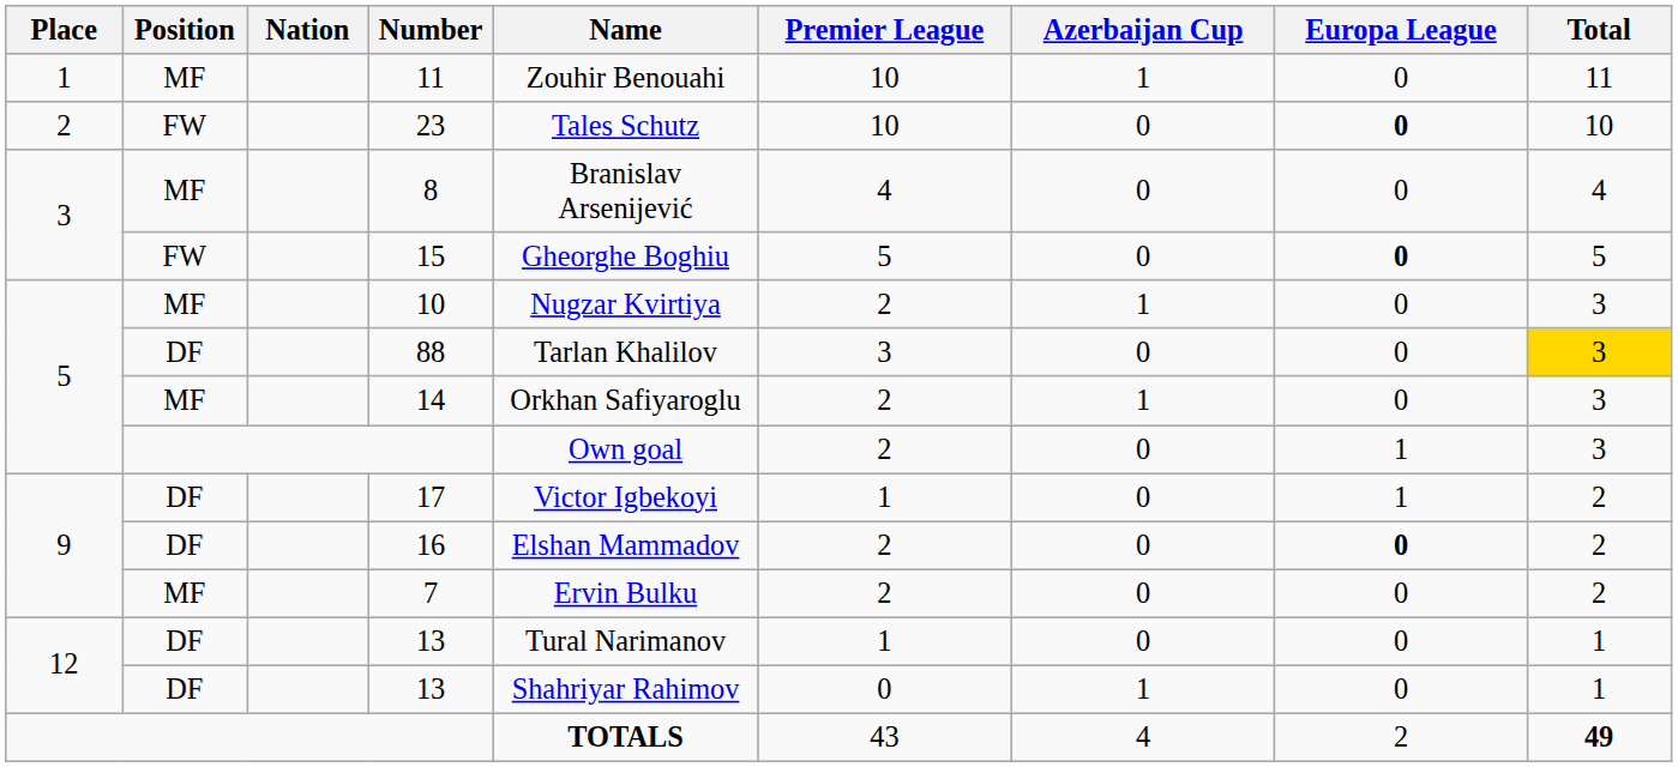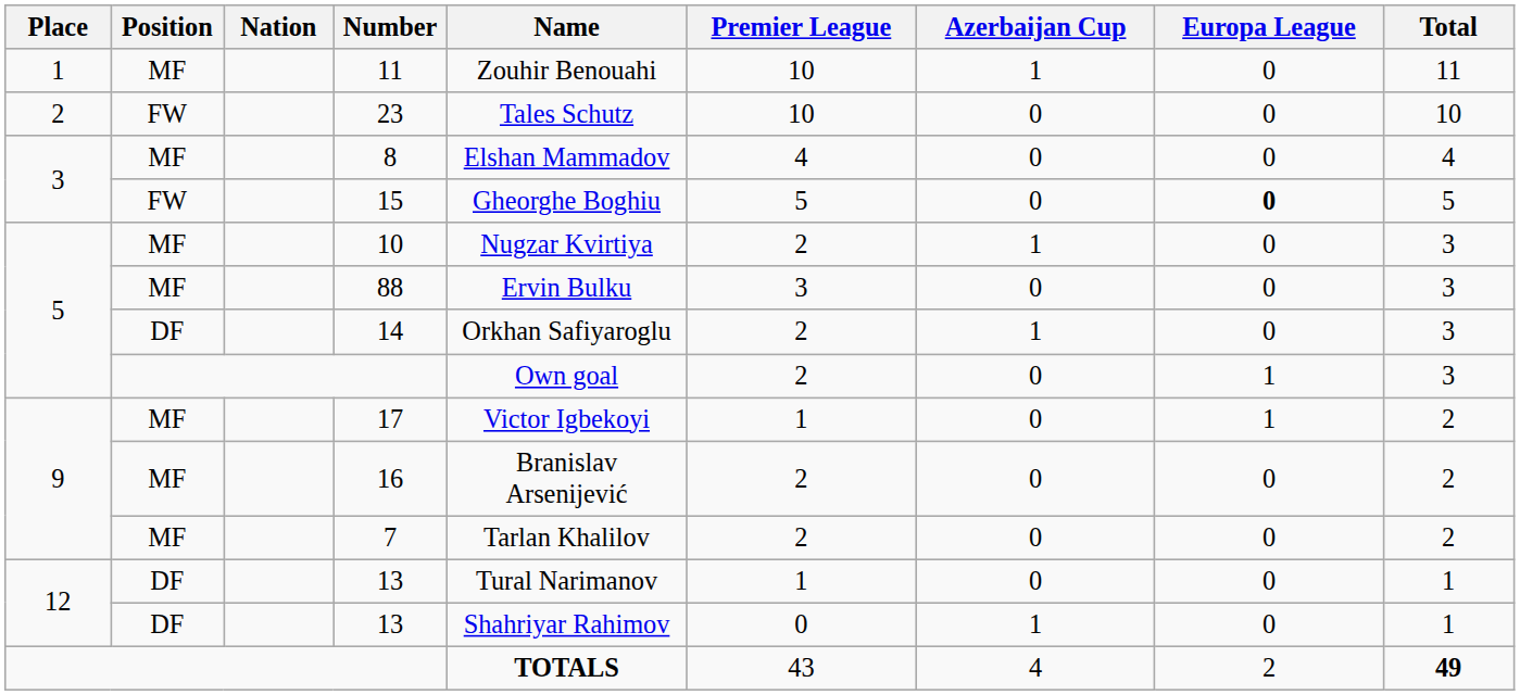 <table class="wikitable" style="font-size: 95%; text-align: center;">
 <tr>
 <th width=60>Place</th>
 <th width=60>Position</th>
 <th width=60>Nation</th>
 <th width=60>Number</th>
 <th width=150>Name</th>
 <th width=150><a href='#'>Premier League</a></th>
 <th width=150><a href='#'>Azerbaijan Cup</a></th>
 <th width=150><a href='#'>Europa League</a></th>
 <th width=80>Total</th>
 </tr>
 <tr>
 <td>1</td>
 <td>MF</td>
 <td></td>
 <td>11</td>
 <td>Zouhir Benouahi</td>
 <td>10</td>
 <td>1</td>
 <td>0</td>
 <td>11</td>
 </tr>
 <tr>
 <td>2</td>
 <td>FW</td>
 <td></td>
 <td>23</td>
 <td><a href='#'>Tales Schutz</a></td>
 <td>10</td>
 <td>0</td>
-<td><strong>0</strong></td>
+<td>0</td>
 <td>10</td>
 </tr>
 <tr>
 <td rowspan="2">3</td>
 <td>MF</td>
 <td></td>
 <td>8</td>
-<td>Branislav Arsenijević</td>
+<td><a href='#'>Elshan Mammadov</a></td>
 <td>4</td>
 <td>0</td>
 <td>0</td>
 <td>4</td>
 </tr>
 <tr>
 <td>FW</td>
 <td></td>
 <td>15</td>
 <td><a href='#'>Gheorghe Boghiu</a></td>
 <td>5</td>
 <td>0</td>
 <td><strong>0</strong></td>
 <td>5</td>
 </tr>
 <tr>
 <td rowspan="4">5</td>
 <td>MF</td>
 <td></td>
 <td>10</td>
 <td><a href='#'>Nugzar Kvirtiya</a></td>
 <td>2</td>
 <td>1</td>
 <td>0</td>
 <td>3</td>
 </tr>
 <tr>
-<td>DF</td>
+<td>MF</td>
 <td></td>
 <td>88</td>
-<td>Tarlan Khalilov</td>
+<td><a href='#'>Ervin Bulku</a></td>
 <td>3</td>
 <td>0</td>
 <td>0</td>
-<td style="background: gold;">3</td>
+<td>3</td>
 </tr>
 <tr>
-<td>MF</td>
+<td>DF</td>
 <td></td>
 <td>14</td>
 <td>Orkhan Safiyaroglu</td>
 <td>2</td>
 <td>1</td>
 <td>0</td>
 <td>3</td>
 </tr>
 <tr>
 <td colspan="3"></td>
 <td><a href='#'>Own goal</a></td>
 <td>2</td>
 <td>0</td>
 <td>1</td>
 <td>3</td>
 </tr>
 <tr>
 <td rowspan="3">9</td>
-<td>DF</td>
+<td>MF</td>
 <td></td>
 <td>17</td>
 <td><a href='#'>Victor Igbekoyi</a></td>
 <td>1</td>
 <td>0</td>
 <td>1</td>
 <td>2</td>
 </tr>
 <tr>
-<td>DF</td>
+<td>MF</td>
 <td></td>
 <td>16</td>
-<td><a href='#'>Elshan Mammadov</a></td>
+<td>Branislav Arsenijević</td>
 <td>2</td>
 <td>0</td>
-<td><strong>0</strong></td>
+<td>0</td>
 <td>2</td>
 </tr>
 <tr>
 <td>MF</td>
 <td></td>
 <td>7</td>
-<td><a href='#'>Ervin Bulku</a></td>
+<td>Tarlan Khalilov</td>
 <td>2</td>
 <td>0</td>
 <td>0</td>
 <td>2</td>
 </tr>
 <tr>
 <td rowspan="2">12</td>
 <td>DF</td>
 <td></td>
 <td>13</td>
 <td>Tural Narimanov</td>
 <td>1</td>
 <td>0</td>
 <td>0</td>
 <td>1</td>
 </tr>
 <tr>
 <td>DF</td>
 <td></td>
 <td>13</td>
 <td><a href='#'>Shahriyar Rahimov</a></td>
 <td>0</td>
 <td>1</td>
 <td>0</td>
 <td>1</td>
 </tr>
 <tr>
 <td colspan="4"></td>
 <td><strong>TOTALS</strong></td>
 <td>43</td>
 <td>4</td>
 <td>2</td>
 <td><strong>49</strong></td>
 </tr>
 </table>
